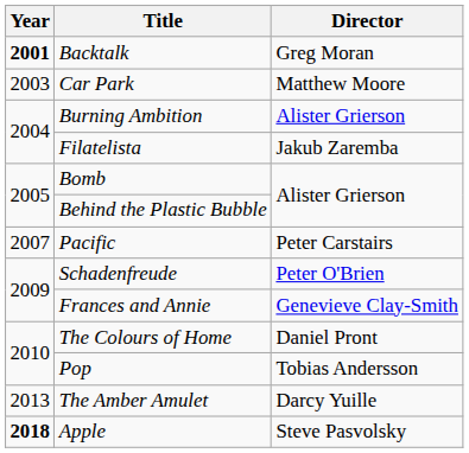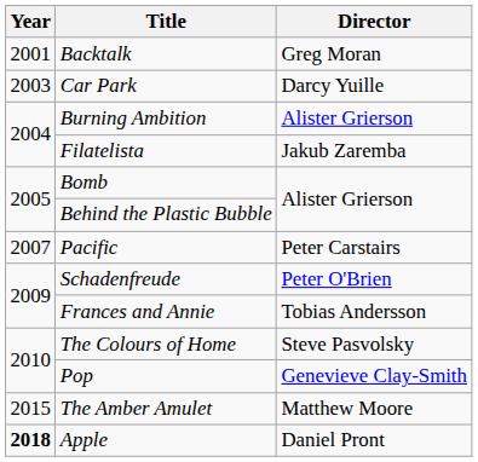 <table class="wikitable">
 <tr>
 <th>Year</th>
 <th>Title</th>
 <th>Director</th>
 </tr>
 <tr>
-<td><strong>2001</strong></td>
+<td>2001</td>
 <td><em>Backtalk</em></td>
 <td>Greg Moran</td>
 </tr>
 <tr>
 <td>2003</td>
 <td><em>Car Park</em></td>
-<td>Matthew Moore</td>
+<td>Darcy Yuille</td>
 </tr>
 <tr>
 <td rowspan=2>2004</td>
 <td><em>Burning Ambition</em></td>
 <td><a href='#'>Alister Grierson</a></td>
 </tr>
 <tr>
 <td><em>Filatelista</em></td>
 <td>Jakub Zaremba</td>
 </tr>
 <tr>
 <td rowspan=2>2005</td>
 <td><em>Bomb</em></td>
 <td rowspan=2>Alister Grierson</td>
 </tr>
 <tr>
 <td><em>Behind the Plastic Bubble</em></td>
 </tr>
 <tr>
 <td>2007</td>
 <td><em>Pacific</em></td>
 <td>Peter Carstairs</td>
 </tr>
 <tr>
 <td rowspan=2>2009</td>
 <td><em>Schadenfreude</em></td>
 <td><a href='#'>Peter O'Brien</a></td>
 </tr>
 <tr>
 <td><em>Frances and Annie</em></td>
-<td><a href='#'>Genevieve Clay-Smith</a></td>
+<td>Tobias Andersson</td>
 </tr>
 <tr>
 <td rowspan=2>2010</td>
 <td><em>The Colours of Home</em></td>
-<td>Daniel Pront</td>
+<td>Steve Pasvolsky</td>
 </tr>
 <tr>
 <td><em>Pop</em></td>
-<td>Tobias Andersson</td>
+<td><a href='#'>Genevieve Clay-Smith</a></td>
 </tr>
 <tr>
-<td>2013</td>
+<td>2015</td>
 <td><em>The Amber Amulet</em></td>
-<td>Darcy Yuille</td>
+<td>Matthew Moore</td>
 </tr>
 <tr>
 <td><strong>2018</strong></td>
 <td><em>Apple</em></td>
-<td>Steve Pasvolsky</td>
+<td>Daniel Pront</td>
 </tr>
 </table>
